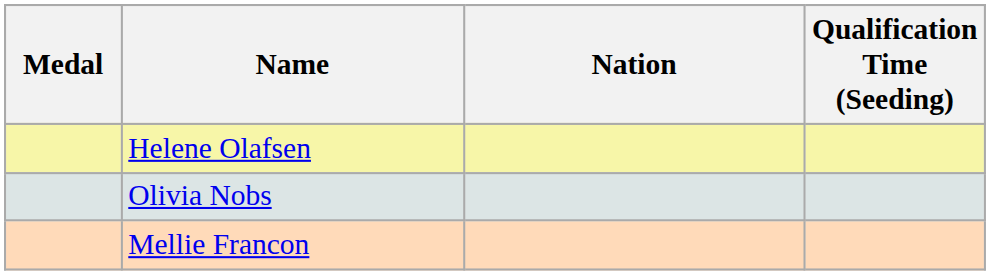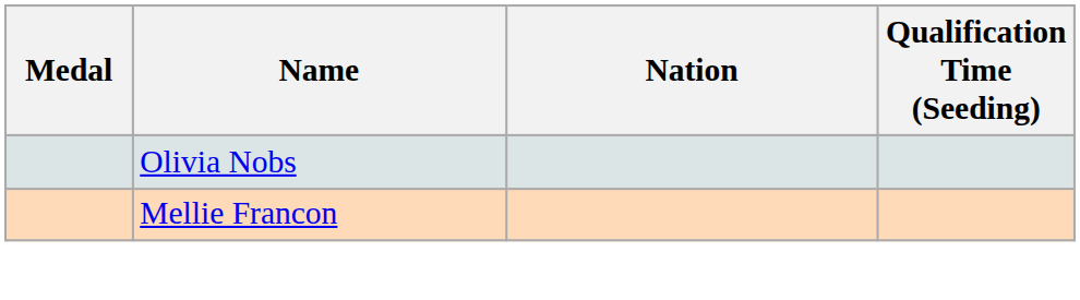 <table class=wikitable style="border:1px solid #AAAAAA;font-size:90%">
 <tr bgcolor="#E4E4E4">
 <th width=50>Medal</th>
 <th width=160>Name</th>
 <th width=160>Nation</th>
 <th width=80>Qualification Time (Seeding)</th>
-</tr>
-<tr bgcolor="#F7F6A8">
-<td align="center"></td>
-<td><a href='#'>Helene Olafsen</a></td>
-<td></td>
-<td align="center"></td>
 </tr>
 <tr bgcolor="#DCE5E5">
 <td align="center"></td>
 <td><a href='#'>Olivia Nobs</a></td>
 <td></td>
 <td align="center"></td>
 </tr>
 <tr bgcolor="#FFDAB9">
 <td align="center"></td>
 <td><a href='#'>Mellie Francon</a></td>
 <td></td>
 <td align="center"></td>
 </tr>
 </table>
